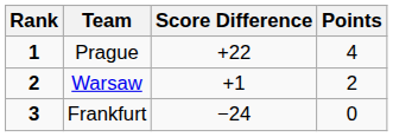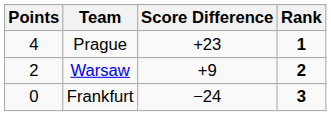 <table class="wikitable">
 <tr style="background:silver"!>
-<th>Rank</th>
+<th>Points</th>
 <th>Team</th>
 <th>Score Difference</th>
-<th>Points</th>
+<th>Rank</th>
 </tr>
 <tr align="center">
+<td>4</td>
+<td>Prague</td>
+<td>+23</td>
 <td><strong>1</strong></td>
-<td>Prague</td>
-<td>+22</td>
-<td>4</td>
 </tr>
 <tr align="center">
+<td>2</td>
+<td><a href='#'>Warsaw</a></td>
+<td>+9</td>
 <td><strong>2</strong></td>
-<td><a href='#'>Warsaw</a></td>
-<td>+1</td>
-<td>2</td>
 </tr>
 <tr align="center">
-<td><strong>3</strong></td>
+<td>0</td>
 <td>Frankfurt</td>
 <td>−24</td>
-<td>0</td>
+<td><strong>3</strong></td>
 </tr>
 </table>
